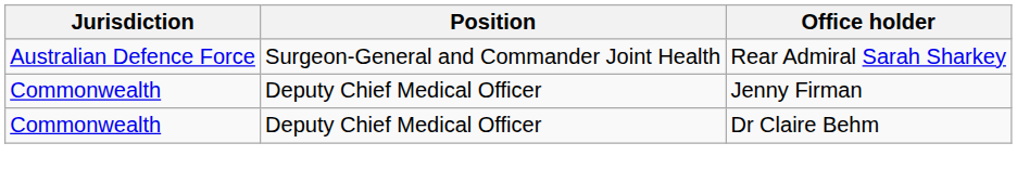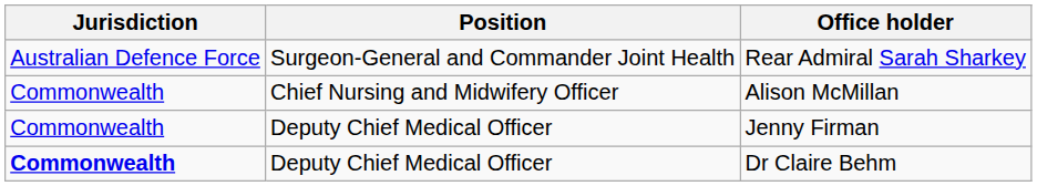 <table class="wikitable">
 <tr>
 <th>Jurisdiction</th>
 <th>Position</th>
 <th>Office holder</th>
 </tr>
 <tr>
 <td><a href='#'>Australian Defence Force</a></td>
 <td>Surgeon-General and Commander Joint Health</td>
 <td>Rear Admiral <a href='#'>Sarah Sharkey</a></td>
 </tr>
 <tr>
 <td><a href='#'>Commonwealth</a></td>
+<td>Chief Nursing and Midwifery Officer</td>
+<td>Alison McMillan</td>
+</tr>
+<tr>
+<td><a href='#'>Commonwealth</a></td>
 <td>Deputy Chief Medical Officer</td>
 <td>Jenny Firman</td>
 </tr>
 <tr>
-<td><a href='#'>Commonwealth</a></td>
+<td><strong><a href='#'>Commonwealth</a></strong></td>
 <td>Deputy Chief Medical Officer</td>
 <td>Dr Claire Behm</td>
 </tr>
 </table>
